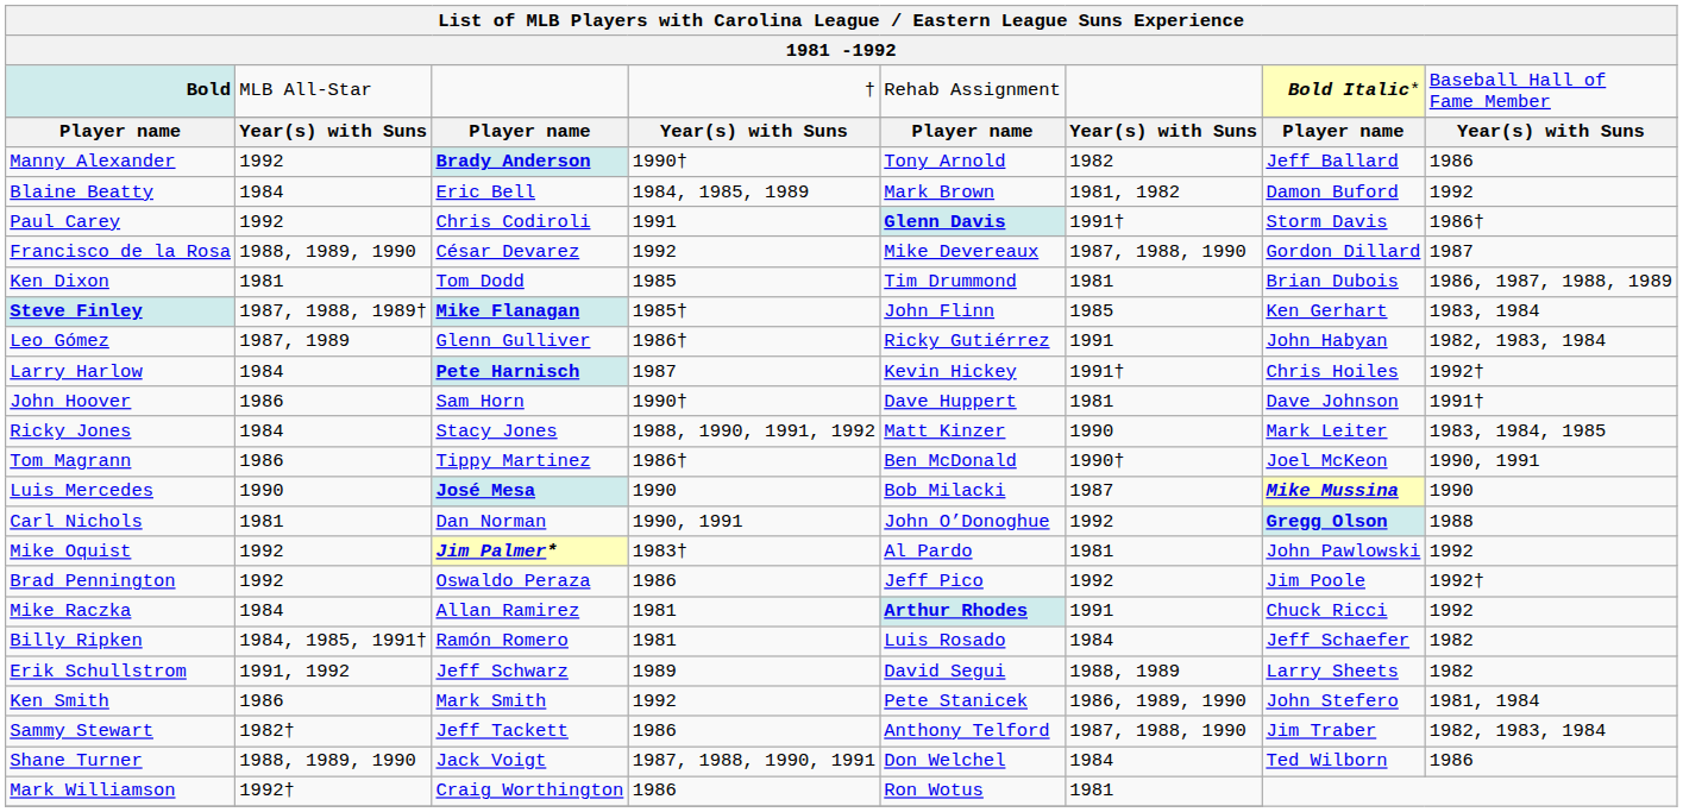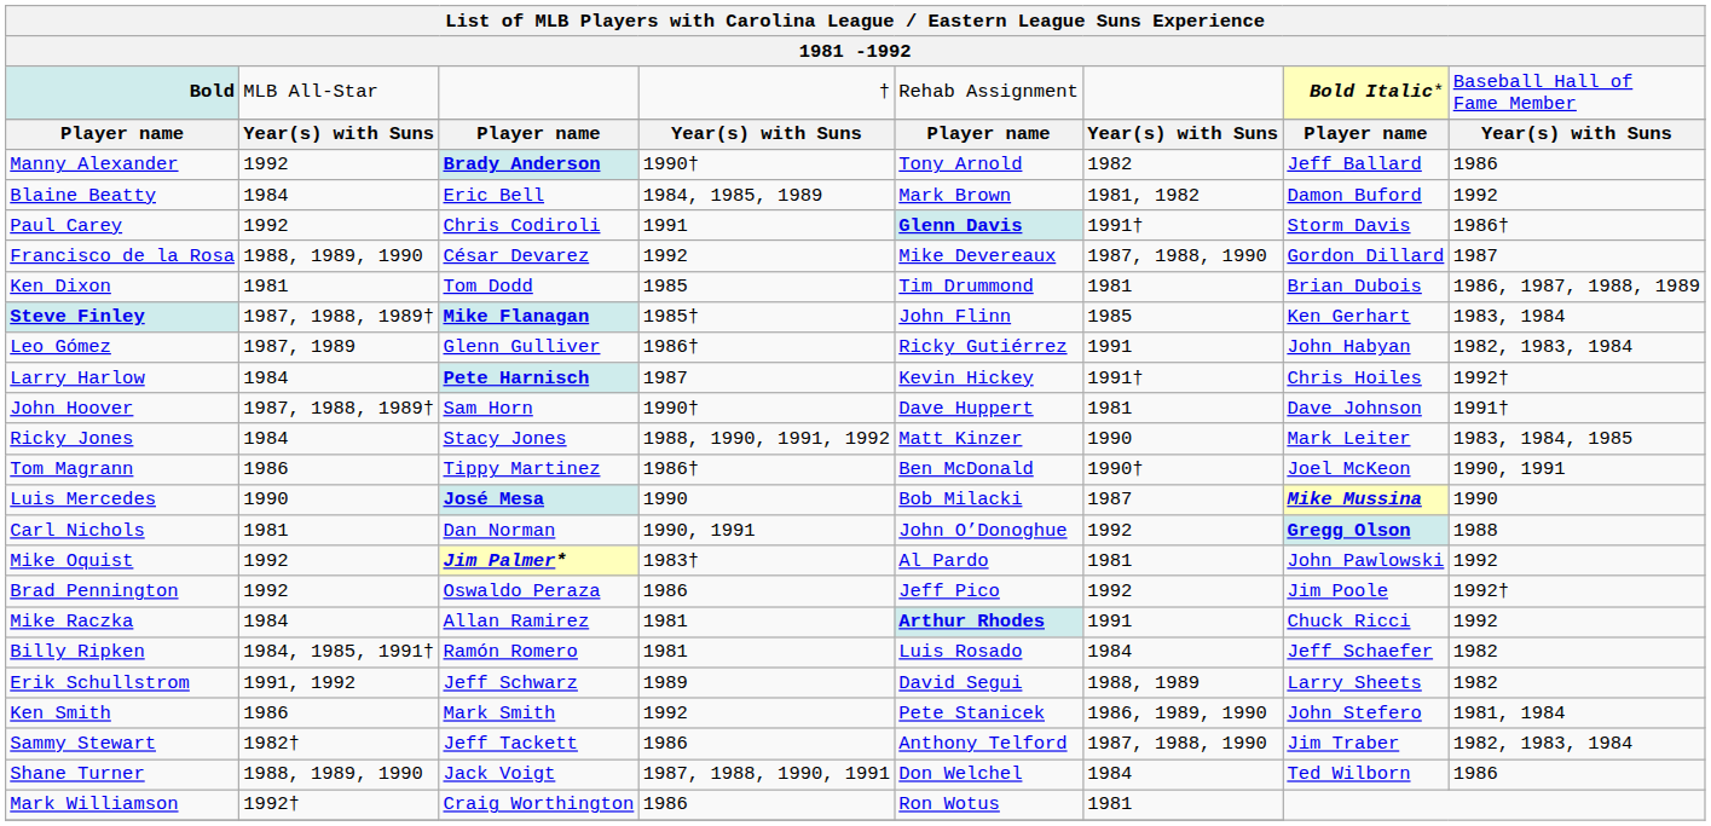 <table class="wikitable collapsible collapsed">
 <tr>
 <th colspan="8" style="text-align: center;"><strong>List of MLB Players with Carolina League / Eastern League Suns Experience</strong></th>
 </tr>
 <tr>
 <th colspan="8" style="text-align: center;">1981 -1992</th>
 </tr>
 <tr>
 <td style="background:#cfecec; text-align:right;"><strong>Bold</strong></td>
 <td>MLB All-Star</td>
 <td></td>
 <td style="text-align:right;">†</td>
 <td>Rehab Assignment</td>
 <td></td>
 <td style="background-color:#ffffbb; text-align:right;"><strong><em>Bold Italic</em></strong>*</td>
 <td><a href='#'>Baseball Hall of <br> Fame Member</a></td>
 </tr>
 <tr>
 </tr>
 <tr style="white-space:nowrap;">
 <th>Player name</th>
 <th>Year(s) with Suns</th>
 <th>Player name</th>
 <th>Year(s) with Suns</th>
 <th>Player name</th>
 <th>Year(s) with Suns</th>
 <th>Player name</th>
 <th>Year(s) with Suns</th>
 </tr>
 <tr>
 <td><a href='#'>Manny Alexander</a></td>
 <td>1992</td>
 <td style="background:#cfecec;"><strong><a href='#'>Brady Anderson</a></strong></td>
 <td>1990†</td>
 <td><a href='#'>Tony Arnold</a></td>
 <td>1982</td>
 <td><a href='#'>Jeff Ballard</a></td>
 <td>1986</td>
 </tr>
 <tr>
 <td><a href='#'>Blaine Beatty</a></td>
 <td>1984</td>
 <td><a href='#'>Eric Bell</a></td>
 <td>1984, 1985, 1989</td>
 <td><a href='#'>Mark Brown</a></td>
 <td>1981, 1982</td>
 <td><a href='#'>Damon Buford</a></td>
 <td>1992</td>
 </tr>
 <tr>
 <td><a href='#'>Paul Carey</a></td>
 <td>1992</td>
 <td><a href='#'>Chris Codiroli</a></td>
 <td>1991</td>
 <td style="background:#cfecec;"><strong><a href='#'>Glenn Davis</a></strong></td>
 <td>1991†</td>
 <td><a href='#'>Storm Davis</a></td>
 <td>1986†</td>
 </tr>
 <tr>
 <td><a href='#'>Francisco de la Rosa</a></td>
 <td>1988, 1989, 1990</td>
 <td><a href='#'>César Devarez</a></td>
 <td>1992</td>
 <td><a href='#'>Mike Devereaux</a></td>
 <td>1987, 1988, 1990</td>
 <td><a href='#'>Gordon Dillard</a></td>
 <td>1987</td>
 </tr>
 <tr>
 <td><a href='#'>Ken Dixon</a></td>
 <td>1981</td>
 <td><a href='#'>Tom Dodd</a></td>
 <td>1985</td>
 <td><a href='#'>Tim Drummond</a></td>
 <td>1981</td>
 <td><a href='#'>Brian Dubois</a></td>
 <td>1986, 1987, 1988, 1989</td>
 </tr>
 <tr>
 <td style="background:#cfecec;"><strong><a href='#'>Steve Finley</a></strong></td>
 <td>1987, 1988, 1989†</td>
 <td style="background:#cfecec;"><strong><a href='#'>Mike Flanagan</a></strong></td>
 <td>1985†</td>
 <td><a href='#'>John Flinn</a></td>
 <td>1985</td>
 <td><a href='#'>Ken Gerhart</a></td>
 <td>1983, 1984</td>
 </tr>
 <tr>
 <td><a href='#'>Leo Gómez</a></td>
 <td>1987, 1989</td>
 <td><a href='#'>Glenn Gulliver</a></td>
 <td>1986†</td>
 <td><a href='#'>Ricky Gutiérrez</a></td>
 <td>1991</td>
 <td><a href='#'>John Habyan</a></td>
 <td>1982, 1983, 1984</td>
 </tr>
 <tr>
 <td><a href='#'>Larry Harlow</a></td>
 <td>1984</td>
 <td style="background:#cfecec;"><strong><a href='#'>Pete Harnisch</a></strong></td>
 <td>1987</td>
 <td><a href='#'>Kevin Hickey</a></td>
 <td>1991†</td>
 <td><a href='#'>Chris Hoiles</a></td>
 <td>1992†</td>
 </tr>
 <tr>
 <td><a href='#'>John Hoover</a></td>
-<td>1986</td>
+<td>1987, 1988, 1989†</td>
 <td><a href='#'>Sam Horn</a></td>
 <td>1990†</td>
 <td><a href='#'>Dave Huppert</a></td>
 <td>1981</td>
 <td><a href='#'>Dave Johnson</a></td>
 <td>1991†</td>
 </tr>
 <tr>
 <td><a href='#'>Ricky Jones</a></td>
 <td>1984</td>
 <td><a href='#'>Stacy Jones</a></td>
 <td>1988, 1990, 1991, 1992</td>
 <td><a href='#'>Matt Kinzer</a></td>
 <td>1990</td>
 <td><a href='#'>Mark Leiter</a></td>
 <td>1983, 1984, 1985</td>
 </tr>
 <tr>
 <td><a href='#'>Tom Magrann</a></td>
 <td>1986</td>
 <td><a href='#'>Tippy Martinez</a></td>
 <td>1986†</td>
 <td><a href='#'>Ben McDonald</a></td>
 <td>1990†</td>
 <td><a href='#'>Joel McKeon</a></td>
 <td>1990, 1991</td>
 </tr>
 <tr>
 <td><a href='#'>Luis Mercedes</a></td>
 <td>1990</td>
 <td style="background:#cfecec;"><strong><a href='#'>José Mesa</a></strong></td>
 <td>1990</td>
 <td><a href='#'>Bob Milacki</a></td>
 <td>1987</td>
 <td style="background-color:#ffffbb"><strong><em><a href='#'>Mike Mussina</a></em></strong></td>
 <td>1990</td>
 </tr>
 <tr>
 <td><a href='#'>Carl Nichols</a></td>
 <td>1981</td>
 <td><a href='#'>Dan Norman</a></td>
 <td>1990, 1991</td>
 <td><a href='#'>John O’Donoghue</a></td>
 <td>1992</td>
 <td style="background:#cfecec;"><strong><a href='#'>Gregg Olson</a></strong></td>
 <td>1988</td>
 </tr>
 <tr>
 <td><a href='#'>Mike Oquist</a></td>
 <td>1992</td>
 <td style="background-color:#ffffbb"><strong><em><a href='#'>Jim Palmer</a>*</em></strong></td>
 <td>1983†</td>
 <td><a href='#'>Al Pardo</a></td>
 <td>1981</td>
 <td><a href='#'>John Pawlowski</a></td>
 <td>1992</td>
 </tr>
 <tr>
 <td><a href='#'>Brad Pennington</a></td>
 <td>1992</td>
 <td><a href='#'>Oswaldo Peraza</a></td>
 <td>1986</td>
 <td><a href='#'>Jeff Pico</a></td>
 <td>1992</td>
 <td><a href='#'>Jim Poole</a></td>
 <td>1992†</td>
 </tr>
 <tr>
 <td><a href='#'>Mike Raczka</a></td>
 <td>1984</td>
 <td><a href='#'>Allan Ramirez</a></td>
 <td>1981</td>
 <td style="background:#cfecec;"><strong><a href='#'>Arthur Rhodes</a></strong></td>
 <td>1991</td>
 <td><a href='#'>Chuck Ricci</a></td>
 <td>1992</td>
 </tr>
 <tr>
 <td><a href='#'>Billy Ripken</a></td>
 <td>1984, 1985, 1991†</td>
 <td><a href='#'>Ramón Romero</a></td>
 <td>1981</td>
 <td><a href='#'>Luis Rosado</a></td>
 <td>1984</td>
 <td><a href='#'>Jeff Schaefer</a></td>
 <td>1982</td>
 </tr>
 <tr>
 <td><a href='#'>Erik Schullstrom</a></td>
 <td>1991, 1992</td>
 <td><a href='#'>Jeff Schwarz</a></td>
 <td>1989</td>
 <td><a href='#'>David Segui</a></td>
 <td>1988, 1989</td>
 <td><a href='#'>Larry Sheets</a></td>
 <td>1982</td>
 </tr>
 <tr>
 <td><a href='#'>Ken Smith</a></td>
 <td>1986</td>
 <td><a href='#'>Mark Smith</a></td>
 <td>1992</td>
 <td><a href='#'>Pete Stanicek</a></td>
 <td>1986, 1989, 1990</td>
 <td><a href='#'>John Stefero</a></td>
 <td>1981, 1984</td>
 </tr>
 <tr>
 <td><a href='#'>Sammy Stewart</a></td>
 <td>1982†</td>
 <td><a href='#'>Jeff Tackett</a></td>
 <td>1986</td>
 <td><a href='#'>Anthony Telford</a></td>
 <td>1987, 1988, 1990</td>
 <td><a href='#'>Jim Traber</a></td>
 <td>1982, 1983, 1984</td>
 </tr>
 <tr>
 <td><a href='#'>Shane Turner</a></td>
 <td>1988, 1989, 1990</td>
 <td><a href='#'>Jack Voigt</a></td>
 <td>1987, 1988, 1990, 1991</td>
 <td><a href='#'>Don Welchel</a></td>
 <td>1984</td>
 <td><a href='#'>Ted Wilborn</a></td>
 <td>1986</td>
 </tr>
 <tr>
 <td><a href='#'>Mark Williamson</a></td>
 <td>1992†</td>
 <td><a href='#'>Craig Worthington</a></td>
 <td>1986</td>
 <td><a href='#'>Ron Wotus</a></td>
 <td>1981</td>
 </tr>
 <tr>
 </tr>
 </table>
